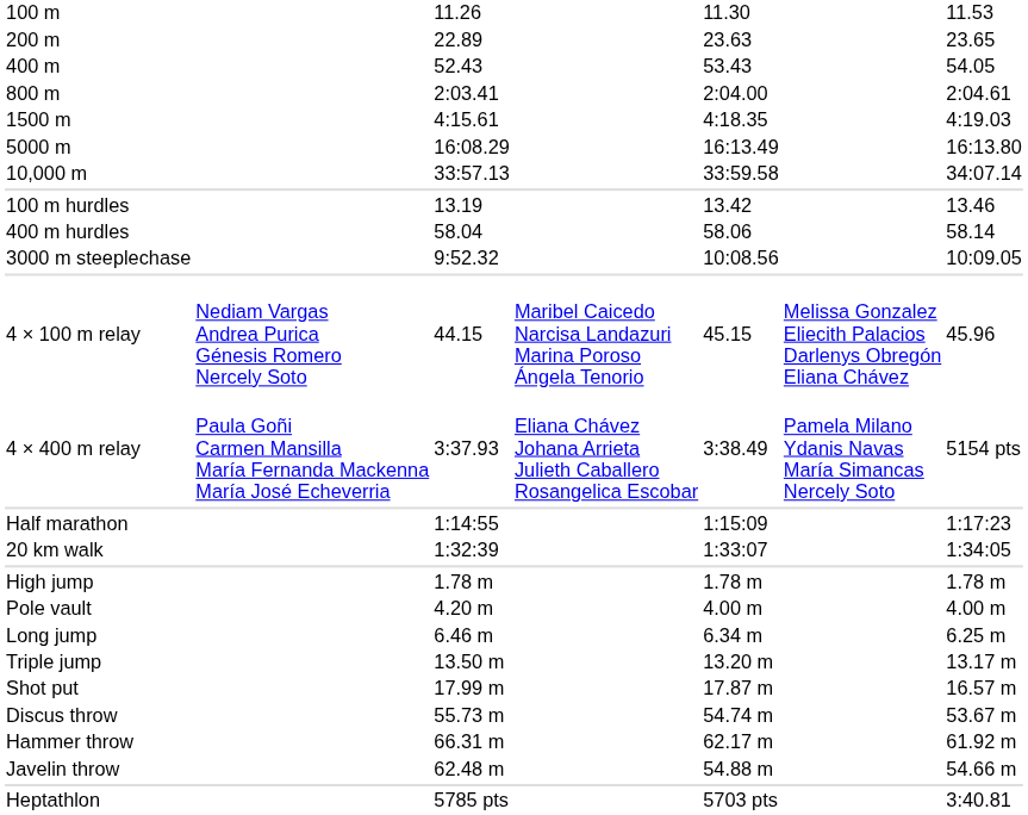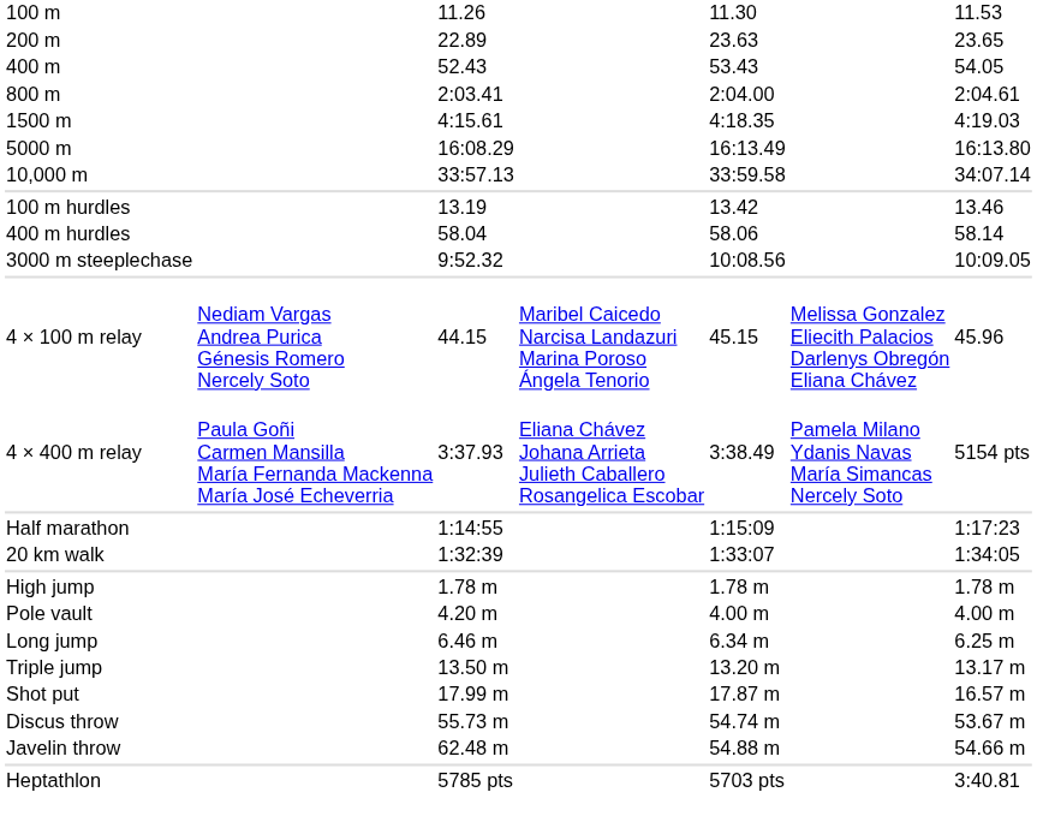 <table>
 <tr>
 <td>100 m</td>
 <td></td>
 <td>11.26</td>
 <td></td>
 <td>11.30</td>
 <td></td>
 <td>11.53</td>
 </tr>
 <tr>
 <td>200 m</td>
 <td></td>
 <td>22.89</td>
 <td></td>
 <td>23.63</td>
 <td></td>
 <td>23.65</td>
 </tr>
 <tr>
 <td>400 m</td>
 <td></td>
 <td>52.43</td>
 <td></td>
 <td>53.43</td>
 <td></td>
 <td>54.05</td>
 </tr>
 <tr>
 <td>800 m</td>
 <td></td>
 <td>2:03.41</td>
 <td></td>
 <td>2:04.00</td>
 <td></td>
 <td>2:04.61</td>
 </tr>
 <tr>
 <td>1500 m</td>
 <td></td>
 <td>4:15.61</td>
 <td></td>
 <td>4:18.35</td>
 <td></td>
 <td>4:19.03</td>
 </tr>
 <tr>
 <td>5000 m</td>
 <td></td>
 <td>16:08.29</td>
 <td></td>
 <td>16:13.49</td>
 <td></td>
 <td>16:13.80</td>
 </tr>
 <tr>
 <td>10,000 m</td>
 <td></td>
 <td>33:57.13</td>
 <td></td>
 <td>33:59.58</td>
 <td></td>
 <td>34:07.14</td>
 </tr>
 <tr bgcolor=#dddddd>
 <td colspan=7></td>
 </tr>
 <tr>
 <td>100 m hurdles</td>
 <td></td>
 <td>13.19</td>
 <td></td>
 <td>13.42</td>
 <td></td>
 <td>13.46</td>
 </tr>
 <tr>
 <td>400 m hurdles</td>
 <td></td>
 <td>58.04</td>
 <td></td>
 <td>58.06</td>
 <td></td>
 <td>58.14</td>
 </tr>
 <tr>
 <td>3000 m steeplechase</td>
 <td></td>
 <td>9:52.32</td>
 <td></td>
 <td>10:08.56</td>
 <td></td>
 <td>10:09.05</td>
 </tr>
 <tr bgcolor=#dddddd>
 <td colspan=7></td>
 </tr>
 <tr>
 <td>4 × 100 m relay</td>
 <td><br><a href='#'>Nediam Vargas</a><br><a href='#'>Andrea Purica</a><br><a href='#'>Génesis Romero</a><br><a href='#'>Nercely Soto</a></td>
 <td>44.15</td>
 <td><br><a href='#'>Maribel Caicedo</a><br><a href='#'>Narcisa Landazuri</a><br><a href='#'>Marina Poroso</a><br><a href='#'>Ángela Tenorio</a></td>
 <td>45.15</td>
 <td><br><a href='#'>Melissa Gonzalez</a><br><a href='#'>Eliecith Palacios</a><br><a href='#'>Darlenys Obregón</a><br><a href='#'>Eliana Chávez</a></td>
 <td>45.96</td>
 </tr>
 <tr>
 <td>4 × 400 m relay</td>
 <td><br><a href='#'>Paula Goñi</a><br><a href='#'>Carmen Mansilla</a><br><a href='#'>María Fernanda Mackenna</a><br><a href='#'>María José Echeverria</a></td>
 <td>3:37.93</td>
 <td><br><a href='#'>Eliana Chávez</a><br><a href='#'>Johana Arrieta</a><br><a href='#'>Julieth Caballero</a><br><a href='#'>Rosangelica Escobar</a></td>
 <td>3:38.49</td>
 <td><br><a href='#'>Pamela Milano</a><br><a href='#'>Ydanis Navas</a><br><a href='#'>María Simancas</a><br><a href='#'>Nercely Soto</a></td>
 <td>5154 pts</td>
 </tr>
 <tr bgcolor=#dddddd>
 <td colspan=7></td>
 </tr>
 <tr>
 <td>Half marathon</td>
 <td></td>
 <td>1:14:55</td>
 <td></td>
 <td>1:15:09</td>
 <td></td>
 <td>1:17:23</td>
 </tr>
 <tr>
 <td>20 km walk</td>
 <td></td>
 <td>1:32:39 </td>
 <td></td>
 <td>1:33:07</td>
 <td></td>
 <td>1:34:05</td>
 </tr>
 <tr bgcolor=#dddddd>
 <td colspan=7></td>
 </tr>
 <tr>
 <td>High jump</td>
 <td></td>
 <td>1.78 m</td>
 <td></td>
 <td>1.78 m</td>
 <td></td>
 <td>1.78 m</td>
 </tr>
 <tr>
 <td>Pole vault</td>
 <td></td>
 <td>4.20 m</td>
 <td></td>
 <td>4.00 m</td>
 <td></td>
 <td>4.00 m</td>
 </tr>
 <tr>
 <td>Long jump</td>
 <td></td>
 <td>6.46 m</td>
 <td></td>
 <td>6.34 m</td>
 <td></td>
 <td>6.25 m</td>
 </tr>
 <tr>
 <td>Triple jump</td>
 <td></td>
 <td>13.50 m</td>
 <td></td>
 <td>13.20 m</td>
 <td></td>
 <td>13.17 m</td>
 </tr>
 <tr>
 <td>Shot put</td>
 <td></td>
 <td>17.99 m</td>
 <td></td>
 <td>17.87 m</td>
 <td></td>
 <td>16.57 m</td>
 </tr>
 <tr>
 <td>Discus throw</td>
 <td></td>
 <td>55.73 m</td>
 <td></td>
 <td>54.74 m</td>
 <td></td>
 <td>53.67 m</td>
 </tr>
 <tr>
-<td>Hammer throw</td>
-<td></td>
-<td>66.31 m</td>
-<td></td>
-<td>62.17 m</td>
-<td></td>
-<td>61.92 m</td>
-</tr>
-<tr>
 <td>Javelin throw</td>
 <td></td>
 <td>62.48 m</td>
 <td></td>
 <td>54.88 m</td>
 <td></td>
 <td>54.66 m</td>
 </tr>
 <tr bgcolor=#dddddd>
 <td colspan=7></td>
 </tr>
 <tr>
 <td>Heptathlon</td>
 <td></td>
 <td>5785 pts</td>
 <td></td>
 <td>5703 pts</td>
 <td></td>
 <td>3:40.81</td>
 </tr>
 </table>
